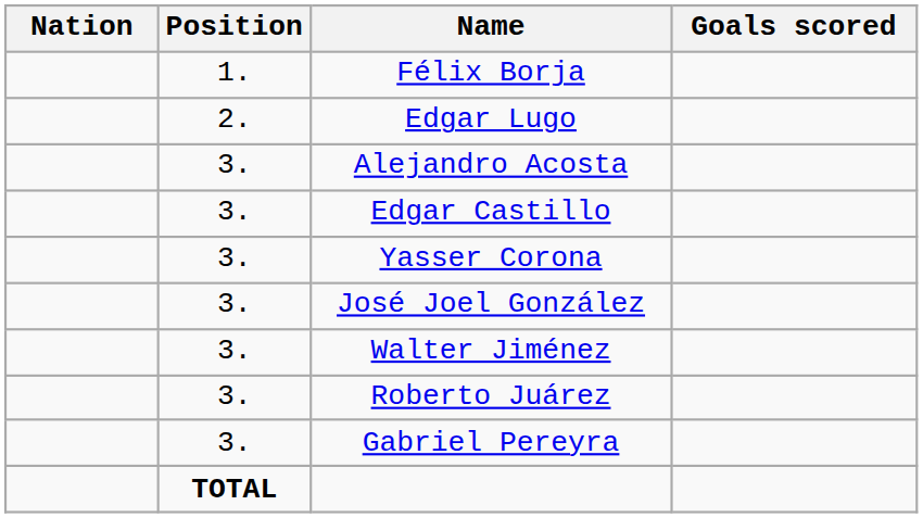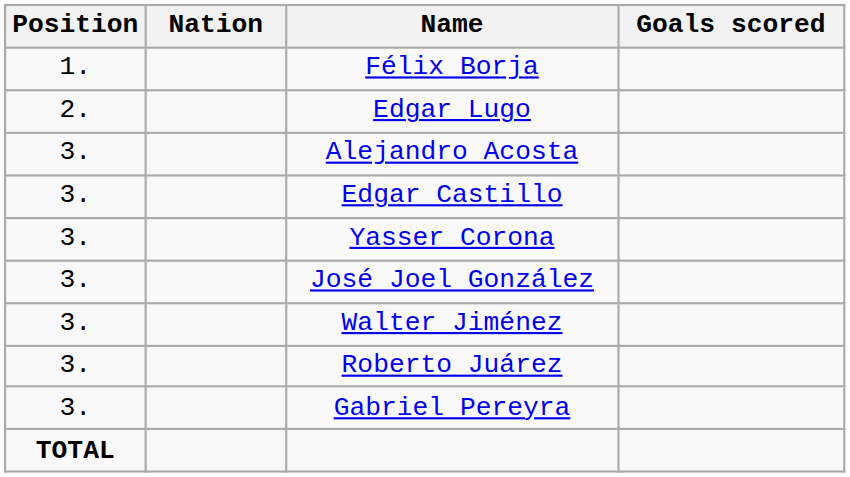 <table class="wikitable" style="font-size: 95%; text-align: center;">
 <tr>
+<th width=60>Position</th>
 <th width=60>Nation</th>
-<th width=60>Position</th>
 <th width=150>Name</th>
 <th width=100>Goals scored</th>
 </tr>
 <tr>
+<td>1.</td>
 <td></td>
-<td>1.</td>
 <td><a href='#'>Félix Borja</a></td>
 <td></td>
 </tr>
 <tr>
+<td>2.</td>
 <td></td>
-<td>2.</td>
 <td><a href='#'>Edgar Lugo</a></td>
 <td></td>
 </tr>
 <tr>
+<td>3.</td>
 <td></td>
-<td>3.</td>
 <td><a href='#'>Alejandro Acosta</a></td>
 <td></td>
 </tr>
 <tr>
+<td>3.</td>
 <td></td>
-<td>3.</td>
 <td><a href='#'>Edgar Castillo</a></td>
 <td></td>
 </tr>
 <tr>
+<td>3.</td>
 <td></td>
-<td>3.</td>
 <td><a href='#'>Yasser Corona</a></td>
 <td></td>
 </tr>
 <tr>
+<td>3.</td>
 <td></td>
-<td>3.</td>
 <td><a href='#'>José Joel González</a></td>
 <td></td>
 </tr>
 <tr>
+<td>3.</td>
 <td></td>
-<td>3.</td>
 <td><a href='#'>Walter Jiménez</a></td>
 <td></td>
 </tr>
 <tr>
+<td>3.</td>
 <td></td>
-<td>3.</td>
 <td><a href='#'>Roberto Juárez</a></td>
 <td></td>
 </tr>
 <tr>
+<td>3.</td>
 <td></td>
-<td>3.</td>
 <td><a href='#'>Gabriel Pereyra</a></td>
 <td></td>
 </tr>
 <tr>
+<td><strong>TOTAL</strong></td>
 <td></td>
-<td><strong>TOTAL</strong></td>
 <td></td>
 <td></td>
 </tr>
 </table>
